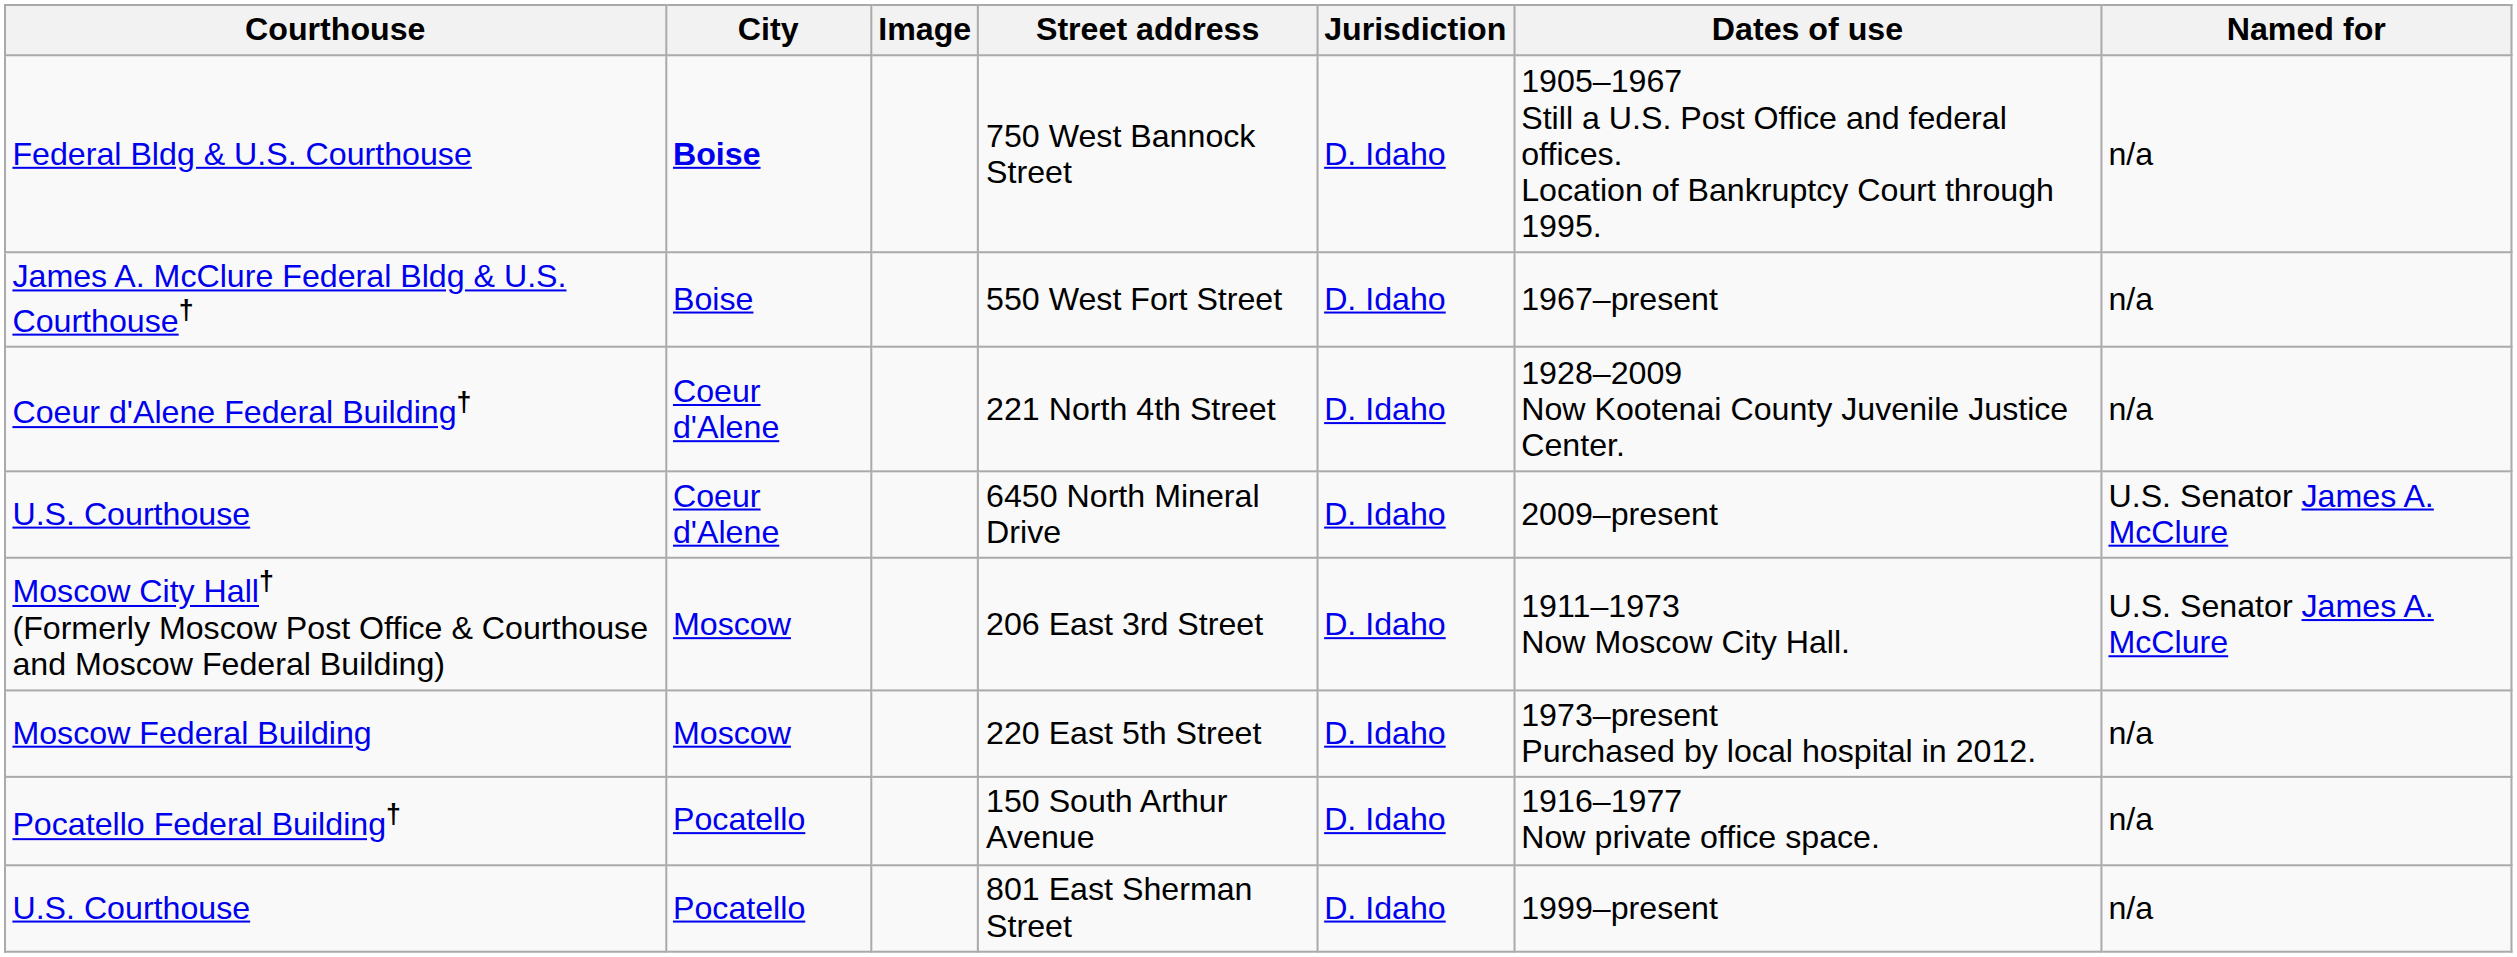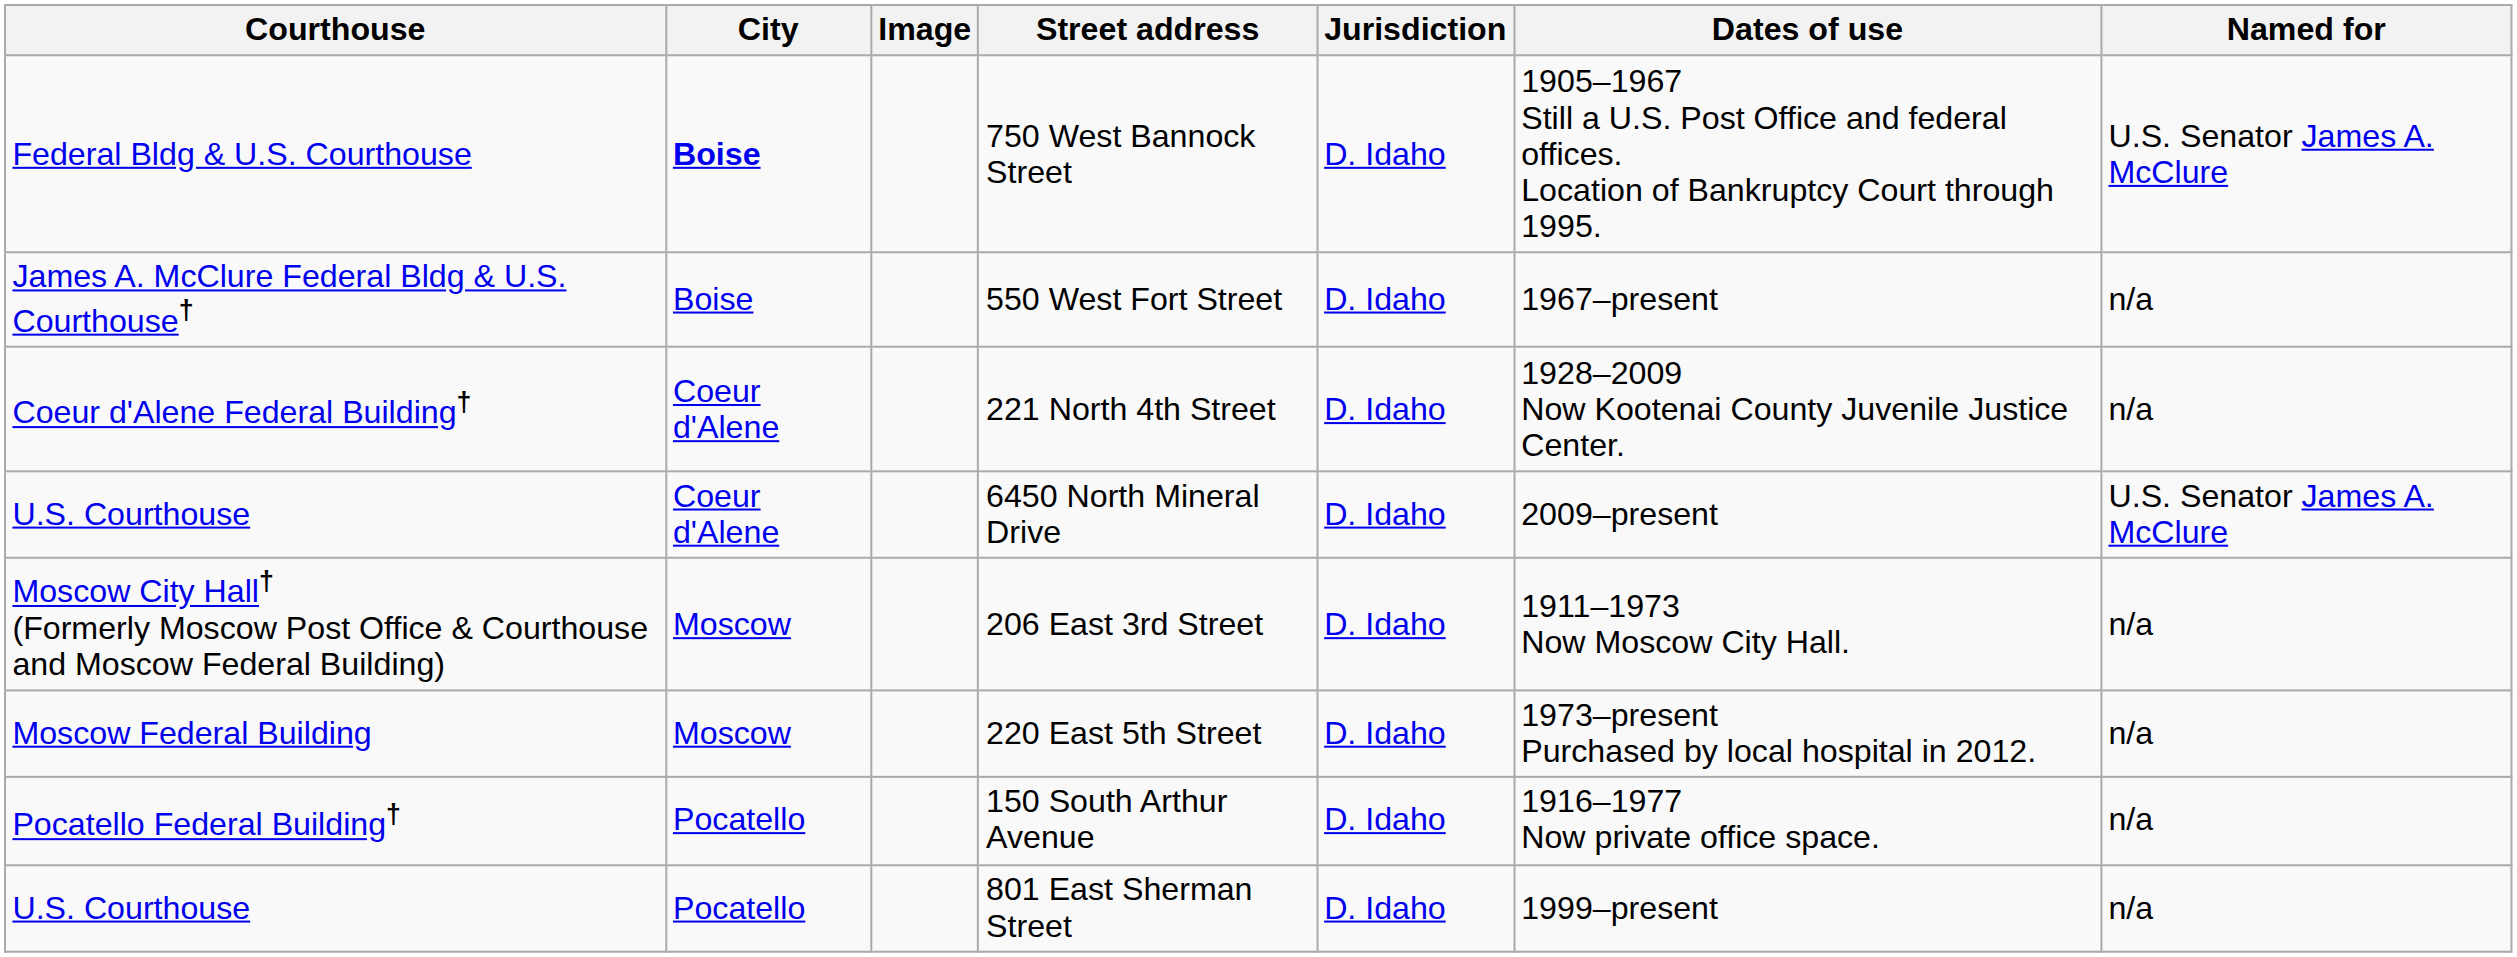 <table class="wikitable sortable sticky-header sort-under">
 <tr>
 <th>Courthouse</th>
 <th>City</th>
 <th>Image</th>
 <th>Street address</th>
 <th>Jurisdiction</th>
 <th>Dates of use</th>
 <th>Named for</th>
 </tr>
 <tr>
 <td><a href='#'>Federal Bldg & U.S. Courthouse</a></td>
 <td><strong><a href='#'>Boise</a></strong></td>
 <td></td>
 <td>750 West Bannock Street</td>
 <td><a href='#'>D. Idaho</a></td>
 <td>1905–1967<br>Still a U.S. Post Office and federal offices.<br>Location of Bankruptcy Court through 1995.</td>
-<td>n/a</td>
+<td>U.S. Senator <a href='#'>James A. McClure</a></td>
 </tr>
 <tr>
 <td><a href='#'>James A. McClure Federal Bldg & U.S. Courthouse</a><strong><sup>†</sup></strong></td>
 <td><a href='#'>Boise</a></td>
 <td></td>
 <td>550 West Fort Street</td>
 <td><a href='#'>D. Idaho</a></td>
 <td>1967–present</td>
 <td>n/a</td>
 </tr>
 <tr>
 <td><a href='#'>Coeur d'Alene Federal Building</a><strong><sup>†</sup></strong></td>
 <td><a href='#'>Coeur d'Alene</a></td>
 <td></td>
 <td>221 North 4th Street</td>
 <td><a href='#'>D. Idaho</a></td>
 <td>1928–2009<br>Now Kootenai County Juvenile Justice Center.</td>
 <td>n/a</td>
 </tr>
 <tr>
 <td><a href='#'>U.S. Courthouse</a></td>
 <td><a href='#'>Coeur d'Alene</a></td>
 <td></td>
 <td>6450 North Mineral Drive</td>
 <td><a href='#'>D. Idaho</a></td>
 <td>2009–present</td>
 <td>U.S. Senator <a href='#'>James A. McClure</a></td>
 </tr>
 <tr>
 <td><a href='#'>Moscow City Hall</a><strong><sup>†</sup></strong><br>(Formerly Moscow Post Office & Courthouse<br>and Moscow Federal Building)</td>
 <td><a href='#'>Moscow</a></td>
 <td></td>
 <td>206 East 3rd Street</td>
 <td><a href='#'>D. Idaho</a></td>
 <td>1911–1973<br>Now Moscow City Hall.</td>
-<td>U.S. Senator <a href='#'>James A. McClure</a></td>
+<td>n/a</td>
 </tr>
 <tr>
 <td><a href='#'>Moscow Federal Building</a></td>
 <td><a href='#'>Moscow</a></td>
 <td></td>
 <td>220 East 5th Street</td>
 <td><a href='#'>D. Idaho</a></td>
 <td>1973–present<br>Purchased by local hospital in 2012.</td>
 <td>n/a</td>
 </tr>
 <tr>
 <td><a href='#'>Pocatello Federal Building</a><strong><sup>†</sup></strong></td>
 <td><a href='#'>Pocatello</a></td>
 <td></td>
 <td>150 South Arthur Avenue</td>
 <td><a href='#'>D. Idaho</a></td>
 <td>1916–1977<br>Now private office space.</td>
 <td>n/a</td>
 </tr>
 <tr>
 <td><a href='#'>U.S. Courthouse</a></td>
 <td><a href='#'>Pocatello</a></td>
 <td></td>
 <td>801 East Sherman Street</td>
 <td><a href='#'>D. Idaho</a></td>
 <td>1999–present</td>
 <td>n/a</td>
 </tr>
 </table>
